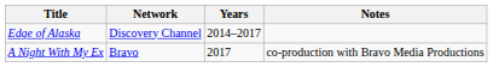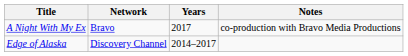 <table class="wikitable sortable">
 <tr>
 <th>Title</th>
 <th>Network</th>
 <th>Years</th>
 <th>Notes</th>
 </tr>
 <tr>
+<td><em><a href='#'>A Night With My Ex</a></em></td>
+<td><a href='#'>Bravo</a></td>
+<td>2017</td>
+<td>co-production with Bravo Media Productions</td>
+</tr>
+<tr>
 <td><em><a href='#'>Edge of Alaska</a></em></td>
 <td><a href='#'>Discovery Channel</a></td>
 <td>2014–2017</td>
 <td></td>
 </tr>
-<tr>
-<td><em><a href='#'>A Night With My Ex</a></em></td>
-<td><a href='#'>Bravo</a></td>
-<td>2017</td>
-<td>co-production with Bravo Media Productions</td>
-</tr>
 </table>
